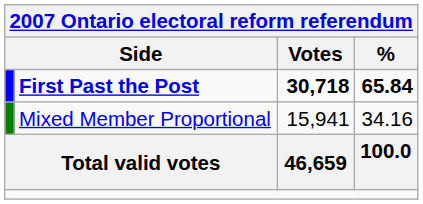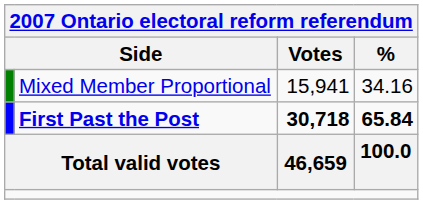 <table class="wikitable" style="font-size: 95%; clear:both">
 <tr style="background-color:#E9E9E9">
 <th colspan=4><a href='#'>2007 Ontario electoral reform referendum</a></th>
 </tr>
 <tr style="background-color:#E9E9E9">
 <th colspan=2 style="width: 130px">Side</th>
 <th style="width: 50px">Votes</th>
 <th style="width: 40px">%</th>
 </tr>
 <tr>
+<td bgcolor="green"></td>
+<td><a href='#'>Mixed Member Proportional</a></td>
+<td align="right">15,941</td>
+<td align="right">34.16</td>
+</tr>
+<tr>
 <td bgcolor="blue"></td>
 <td><strong><a href='#'>First Past the Post</a></strong></td>
 <td align="right"><strong>30,718</strong></td>
 <td align="right"><strong>65.84</strong></td>
-</tr>
-<tr>
-<td bgcolor="green"></td>
-<td><a href='#'>Mixed Member Proportional</a></td>
-<td align="right">15,941</td>
-<td align="right">34.16</td>
 </tr>
 <tr bgcolor="white">
 <th align="center" colspan=2>Total valid votes</th>
 <th align="right">46,659</th>
 <th align="right">100.0  </th>
 </tr>
 <tr>
 <td colspan=4 style="border-top:1px solid darkgray;"></td>
 </tr>
 </table>
